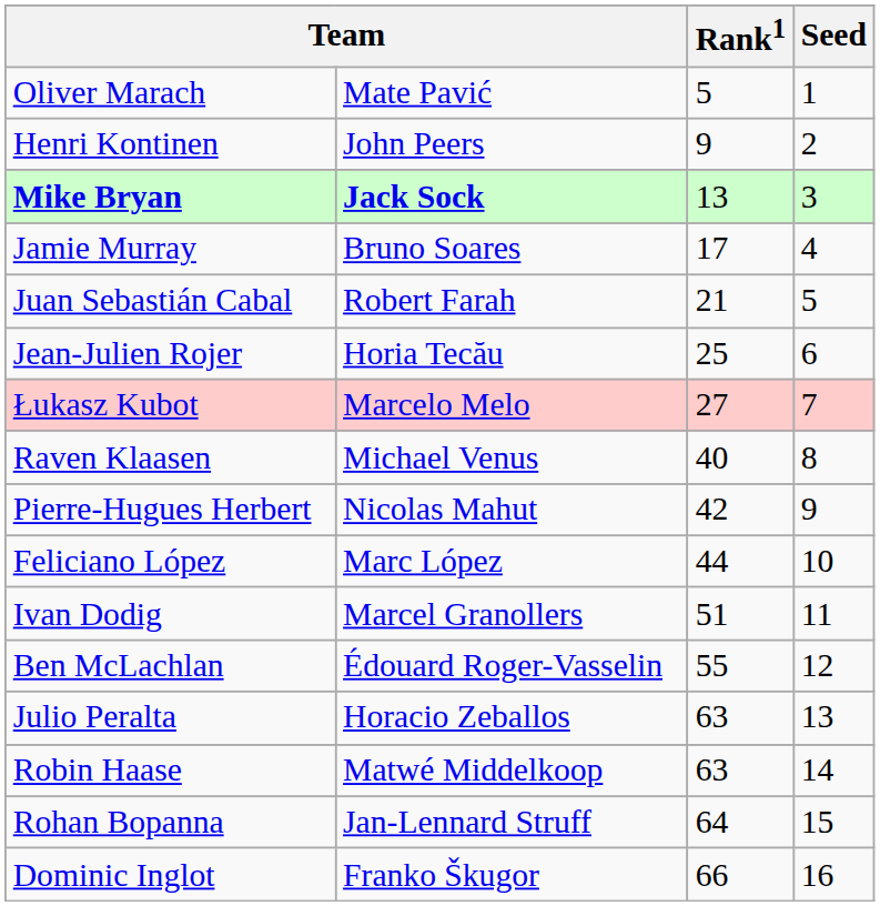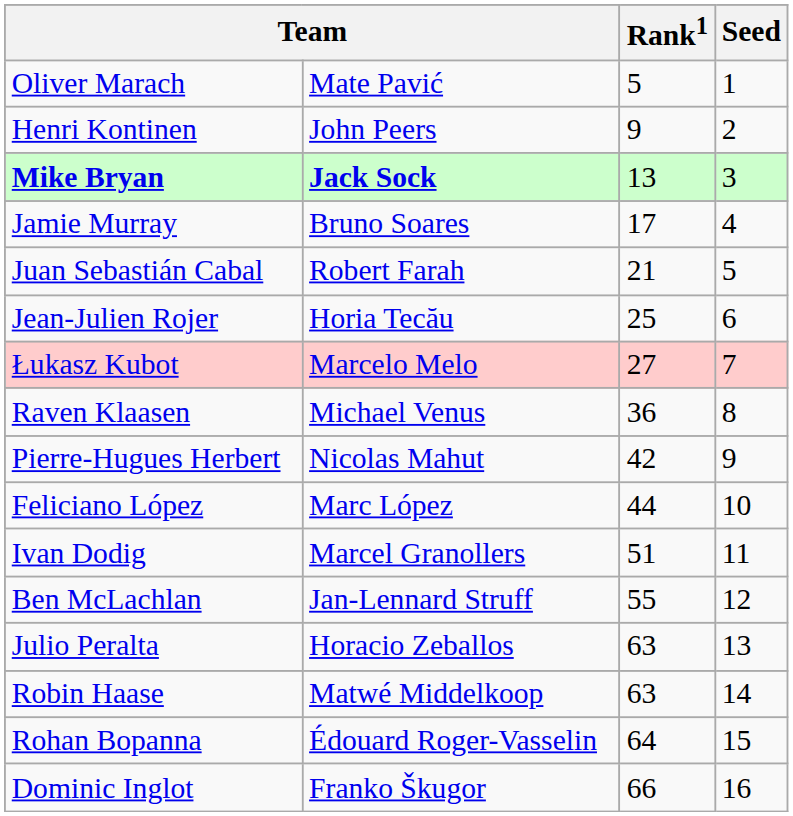 <table class="wikitable">
 <tr>
 <th width="325" colspan=2>Team</th>
 <th>Rank<sup>1</sup></th>
 <th>Seed</th>
 </tr>
 <tr>
 <td> <a href='#'>Oliver Marach</a></td>
 <td> <a href='#'>Mate Pavić</a></td>
 <td>5</td>
 <td>1</td>
 </tr>
 <tr>
 <td> <a href='#'>Henri Kontinen</a></td>
 <td> <a href='#'>John Peers</a></td>
 <td>9</td>
 <td>2</td>
 </tr>
 <tr style="background:#cfc;">
 <td> <strong><a href='#'>Mike Bryan</a></strong></td>
 <td> <strong><a href='#'>Jack Sock</a></strong></td>
 <td>13</td>
 <td>3</td>
 </tr>
 <tr>
 <td> <a href='#'>Jamie Murray</a></td>
 <td> <a href='#'>Bruno Soares</a></td>
 <td>17</td>
 <td>4</td>
 </tr>
 <tr>
 <td> <a href='#'>Juan Sebastián Cabal</a></td>
 <td> <a href='#'>Robert Farah</a></td>
 <td>21</td>
 <td>5</td>
 </tr>
 <tr>
 <td> <a href='#'>Jean-Julien Rojer</a></td>
 <td> <a href='#'>Horia Tecău</a></td>
 <td>25</td>
 <td>6</td>
 </tr>
 <tr style="background:#fcc;">
 <td> <a href='#'>Łukasz Kubot</a></td>
 <td> <a href='#'>Marcelo Melo</a></td>
 <td>27</td>
 <td>7</td>
 </tr>
 <tr>
 <td> <a href='#'>Raven Klaasen</a></td>
 <td> <a href='#'>Michael Venus</a></td>
-<td>40</td>
+<td>36</td>
 <td>8</td>
 </tr>
 <tr>
 <td> <a href='#'>Pierre-Hugues Herbert</a></td>
 <td> <a href='#'>Nicolas Mahut</a></td>
 <td>42</td>
 <td>9</td>
 </tr>
 <tr>
 <td> <a href='#'>Feliciano López</a></td>
 <td> <a href='#'>Marc López</a></td>
 <td>44</td>
 <td>10</td>
 </tr>
 <tr>
 <td> <a href='#'>Ivan Dodig</a></td>
 <td> <a href='#'>Marcel Granollers</a></td>
 <td>51</td>
 <td>11</td>
 </tr>
 <tr>
 <td> <a href='#'>Ben McLachlan</a></td>
-<td> <a href='#'>Édouard Roger-Vasselin</a></td>
+<td> <a href='#'>Jan-Lennard Struff</a></td>
 <td>55</td>
 <td>12</td>
 </tr>
 <tr>
 <td> <a href='#'>Julio Peralta</a></td>
 <td> <a href='#'>Horacio Zeballos</a></td>
 <td>63</td>
 <td>13</td>
 </tr>
 <tr>
 <td> <a href='#'>Robin Haase</a></td>
 <td> <a href='#'>Matwé Middelkoop</a></td>
 <td>63</td>
 <td>14</td>
 </tr>
 <tr>
 <td> <a href='#'>Rohan Bopanna</a></td>
-<td> <a href='#'>Jan-Lennard Struff</a></td>
+<td> <a href='#'>Édouard Roger-Vasselin</a></td>
 <td>64</td>
 <td>15</td>
 </tr>
 <tr>
 <td> <a href='#'>Dominic Inglot</a></td>
 <td> <a href='#'>Franko Škugor</a></td>
 <td>66</td>
 <td>16</td>
 </tr>
 </table>
